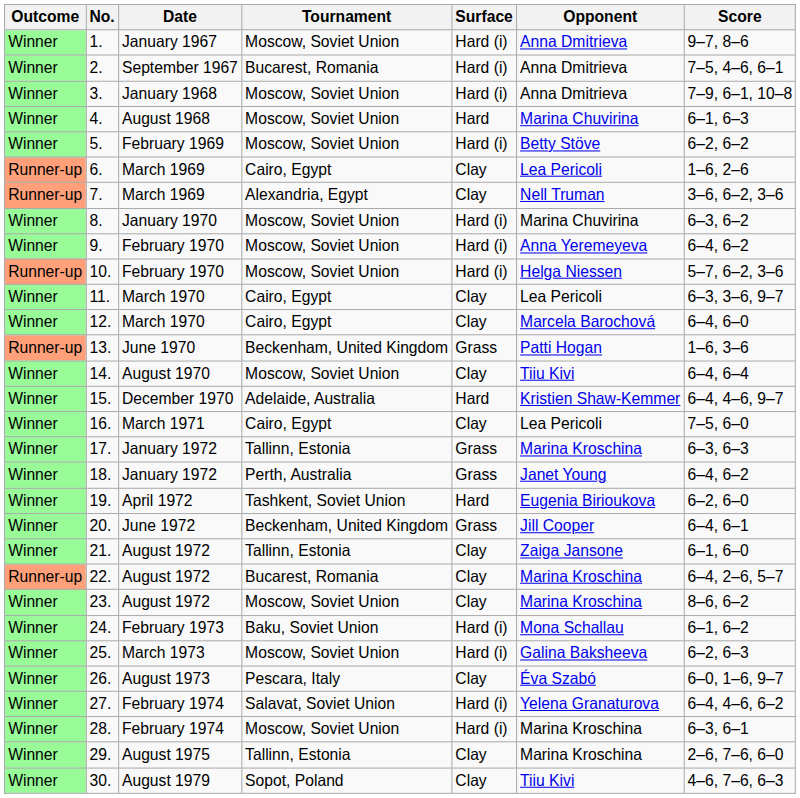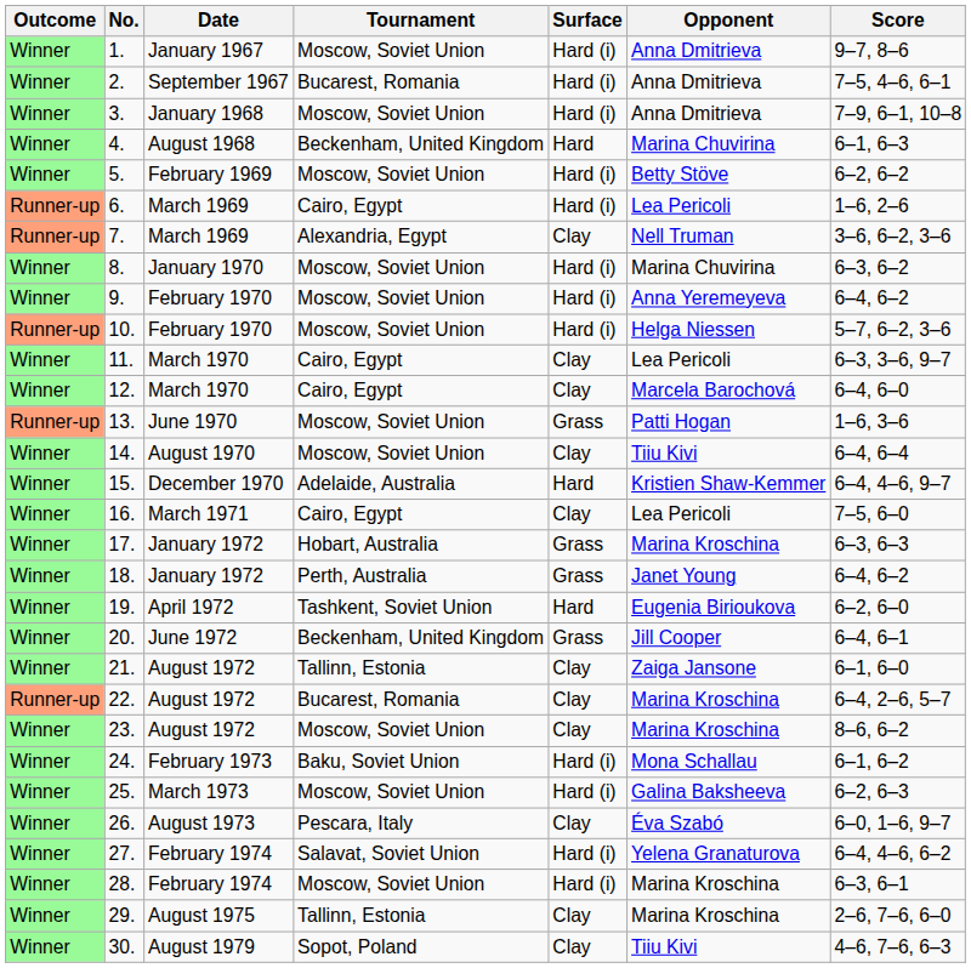 <table class="wikitable" style="font-size:97%">
 <tr>
 <th>Outcome</th>
 <th>No.</th>
 <th>Date</th>
 <th>Tournament</th>
 <th>Surface</th>
 <th>Opponent</th>
 <th>Score</th>
 </tr>
 <tr>
 <td style="background:#98fb98;">Winner</td>
 <td>1.</td>
 <td>January 1967</td>
 <td>Moscow, Soviet Union</td>
 <td>Hard (i)</td>
 <td> <a href='#'>Anna Dmitrieva</a></td>
 <td>9–7, 8–6</td>
 </tr>
 <tr>
 <td style="background:#98fb98;">Winner</td>
 <td>2.</td>
 <td>September 1967</td>
 <td>Bucarest, Romania</td>
 <td>Hard (i)</td>
 <td> Anna Dmitrieva</td>
 <td>7–5, 4–6, 6–1</td>
 </tr>
 <tr>
 <td style="background:#98fb98;">Winner</td>
 <td>3.</td>
 <td>January 1968</td>
 <td>Moscow, Soviet Union</td>
 <td>Hard (i)</td>
 <td> Anna Dmitrieva</td>
 <td>7–9, 6–1, 10–8</td>
 </tr>
 <tr>
 <td style="background:#98fb98;">Winner</td>
 <td>4.</td>
 <td>August 1968</td>
-<td>Moscow, Soviet Union</td>
+<td>Beckenham, United Kingdom</td>
 <td>Hard</td>
 <td> <a href='#'>Marina Chuvirina</a></td>
 <td>6–1, 6–3</td>
 </tr>
 <tr>
 <td style="background:#98fb98;">Winner</td>
 <td>5.</td>
 <td>February 1969</td>
 <td>Moscow, Soviet Union</td>
 <td>Hard (i)</td>
 <td> <a href='#'>Betty Stöve</a></td>
 <td>6–2, 6–2</td>
 </tr>
 <tr>
 <td bgcolor="FFA07A">Runner-up</td>
 <td>6.</td>
 <td>March 1969</td>
 <td>Cairo, Egypt</td>
-<td>Clay</td>
+<td>Hard (i)</td>
 <td> <a href='#'>Lea Pericoli</a></td>
 <td>1–6, 2–6</td>
 </tr>
 <tr>
 <td bgcolor="FFA07A">Runner-up</td>
 <td>7.</td>
 <td>March 1969</td>
 <td>Alexandria, Egypt</td>
 <td>Clay</td>
 <td> <a href='#'>Nell Truman</a></td>
 <td>3–6, 6–2, 3–6</td>
 </tr>
 <tr>
 <td style="background:#98fb98;">Winner</td>
 <td>8.</td>
 <td>January 1970</td>
 <td>Moscow, Soviet Union</td>
 <td>Hard (i)</td>
 <td> Marina Chuvirina</td>
 <td>6–3, 6–2</td>
 </tr>
 <tr>
 <td style="background:#98fb98;">Winner</td>
 <td>9.</td>
 <td>February 1970</td>
 <td>Moscow, Soviet Union</td>
 <td>Hard (i)</td>
 <td> <a href='#'>Anna Yeremeyeva</a></td>
 <td>6–4, 6–2</td>
 </tr>
 <tr>
 <td bgcolor="FFA07A">Runner-up</td>
 <td>10.</td>
 <td>February 1970</td>
 <td>Moscow, Soviet Union</td>
 <td>Hard (i)</td>
 <td> <a href='#'>Helga Niessen</a></td>
 <td>5–7, 6–2, 3–6</td>
 </tr>
 <tr>
 <td style="background:#98fb98;">Winner</td>
 <td>11.</td>
 <td>March 1970</td>
 <td>Cairo, Egypt</td>
 <td>Clay</td>
 <td> Lea Pericoli</td>
 <td>6–3, 3–6, 9–7</td>
 </tr>
 <tr>
 <td style="background:#98fb98;">Winner</td>
 <td>12.</td>
 <td>March 1970</td>
 <td>Cairo, Egypt</td>
 <td>Clay</td>
 <td> <a href='#'>Marcela Barochová</a></td>
 <td>6–4, 6–0</td>
 </tr>
 <tr>
 <td bgcolor="FFA07A">Runner-up</td>
 <td>13.</td>
 <td>June 1970</td>
-<td>Beckenham, United Kingdom</td>
+<td>Moscow, Soviet Union</td>
 <td>Grass</td>
 <td> <a href='#'>Patti Hogan</a></td>
 <td>1–6, 3–6</td>
 </tr>
 <tr>
 <td style="background:#98fb98;">Winner</td>
 <td>14.</td>
 <td>August 1970</td>
 <td>Moscow, Soviet Union</td>
 <td>Clay</td>
 <td> <a href='#'>Tiiu Kivi</a></td>
 <td>6–4, 6–4</td>
 </tr>
 <tr>
 <td style="background:#98fb98;">Winner</td>
 <td>15.</td>
 <td>December 1970</td>
 <td>Adelaide, Australia</td>
 <td>Hard</td>
 <td> <a href='#'>Kristien Shaw-Kemmer</a></td>
 <td>6–4, 4–6, 9–7</td>
 </tr>
 <tr>
 <td style="background:#98fb98;">Winner</td>
 <td>16.</td>
 <td>March 1971</td>
 <td>Cairo, Egypt</td>
 <td>Clay</td>
 <td> Lea Pericoli</td>
 <td>7–5, 6–0</td>
 </tr>
 <tr>
 <td style="background:#98fb98;">Winner</td>
 <td>17.</td>
 <td>January 1972</td>
-<td>Tallinn, Estonia</td>
+<td>Hobart, Australia</td>
 <td>Grass</td>
 <td> <a href='#'>Marina Kroschina</a></td>
 <td>6–3, 6–3</td>
 </tr>
 <tr>
 <td style="background:#98fb98;">Winner</td>
 <td>18.</td>
 <td>January 1972</td>
 <td>Perth, Australia</td>
 <td>Grass</td>
 <td> <a href='#'>Janet Young</a></td>
 <td>6–4, 6–2</td>
 </tr>
 <tr>
 <td style="background:#98fb98;">Winner</td>
 <td>19.</td>
 <td>April 1972</td>
 <td>Tashkent, Soviet Union</td>
 <td>Hard</td>
 <td> <a href='#'>Eugenia Birioukova</a></td>
 <td>6–2, 6–0</td>
 </tr>
 <tr>
 <td style="background:#98fb98;">Winner</td>
 <td>20.</td>
 <td>June 1972</td>
 <td>Beckenham, United Kingdom</td>
 <td>Grass</td>
 <td> <a href='#'>Jill Cooper</a></td>
 <td>6–4, 6–1</td>
 </tr>
 <tr>
 <td style="background:#98fb98;">Winner</td>
 <td>21.</td>
 <td>August 1972</td>
 <td>Tallinn, Estonia</td>
 <td>Clay</td>
 <td> <a href='#'>Zaiga Jansone</a></td>
 <td>6–1, 6–0</td>
 </tr>
 <tr>
 <td bgcolor="FFA07A">Runner-up</td>
 <td>22.</td>
 <td>August 1972</td>
 <td>Bucarest, Romania</td>
 <td>Clay</td>
 <td> <a href='#'>Marina Kroschina</a></td>
 <td>6–4, 2–6, 5–7</td>
 </tr>
 <tr>
 <td style="background:#98fb98;">Winner</td>
 <td>23.</td>
 <td>August 1972</td>
 <td>Moscow, Soviet Union</td>
 <td>Clay</td>
 <td> <a href='#'>Marina Kroschina</a></td>
 <td>8–6, 6–2</td>
 </tr>
 <tr>
 <td style="background:#98fb98;">Winner</td>
 <td>24.</td>
 <td>February 1973</td>
 <td>Baku, Soviet Union</td>
 <td>Hard (i)</td>
 <td> <a href='#'>Mona Schallau</a></td>
 <td>6–1, 6–2</td>
 </tr>
 <tr>
 <td style="background:#98fb98;">Winner</td>
 <td>25.</td>
 <td>March 1973</td>
 <td>Moscow, Soviet Union</td>
 <td>Hard (i)</td>
 <td> <a href='#'>Galina Baksheeva</a></td>
 <td>6–2, 6–3</td>
 </tr>
 <tr>
 <td style="background:#98fb98;">Winner</td>
 <td>26.</td>
 <td>August 1973</td>
 <td>Pescara, Italy</td>
 <td>Clay</td>
 <td> <a href='#'>Éva Szabó</a></td>
 <td>6–0, 1–6, 9–7</td>
 </tr>
 <tr>
 <td style="background:#98fb98;">Winner</td>
 <td>27.</td>
 <td>February 1974</td>
 <td>Salavat, Soviet Union</td>
 <td>Hard (i)</td>
 <td> <a href='#'>Yelena Granaturova</a></td>
 <td>6–4, 4–6, 6–2</td>
 </tr>
 <tr>
 <td style="background:#98fb98;">Winner</td>
 <td>28.</td>
 <td>February 1974</td>
 <td>Moscow, Soviet Union</td>
 <td>Hard (i)</td>
 <td> Marina Kroschina</td>
 <td>6–3, 6–1</td>
 </tr>
 <tr>
 <td style="background:#98fb98;">Winner</td>
 <td>29.</td>
 <td>August 1975</td>
 <td>Tallinn, Estonia</td>
 <td>Clay</td>
 <td> Marina Kroschina</td>
 <td>2–6, 7–6, 6–0</td>
 </tr>
 <tr>
 <td style="background:#98fb98;">Winner</td>
 <td>30.</td>
 <td>August 1979</td>
 <td>Sopot, Poland</td>
 <td>Clay</td>
 <td> <a href='#'>Tiiu Kivi</a></td>
 <td>4–6, 7–6, 6–3</td>
 </tr>
 </table>
